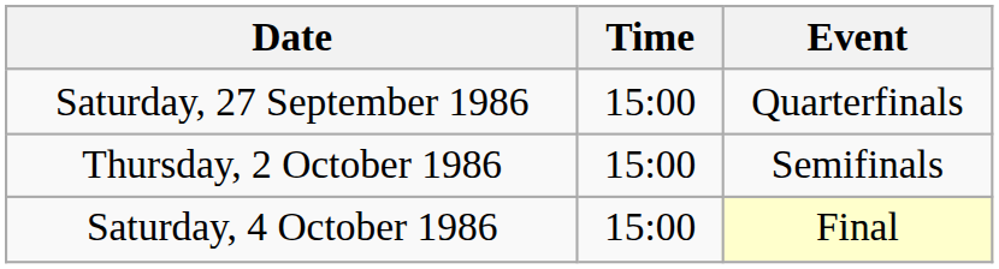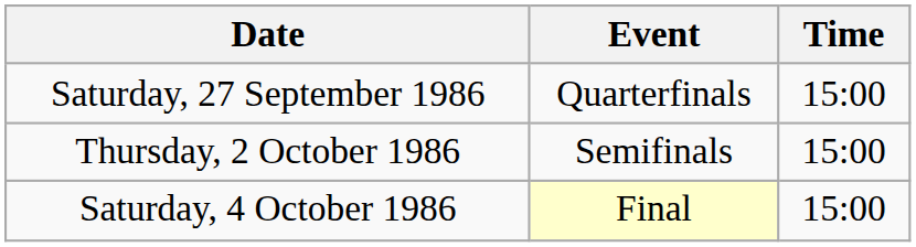 <table class = "wikitable" style="text-align:center;">
 <tr>
 <th width=220>Date</th>
+<th width=100>Event</th>
 <th width=50>Time</th>
-<th width=100>Event</th>
 </tr>
 <tr>
 <td>Saturday, 27 September 1986</td>
+<td>Quarterfinals</td>
 <td>15:00</td>
-<td>Quarterfinals</td>
 </tr>
 <tr>
 <td>Thursday, 2 October 1986</td>
+<td>Semifinals</td>
 <td>15:00</td>
-<td>Semifinals</td>
 </tr>
 <tr>
 <td>Saturday, 4 October 1986</td>
+<td bgcolor=ffffcc>Final</td>
 <td>15:00</td>
-<td bgcolor=ffffcc>Final</td>
 </tr>
 </table>
